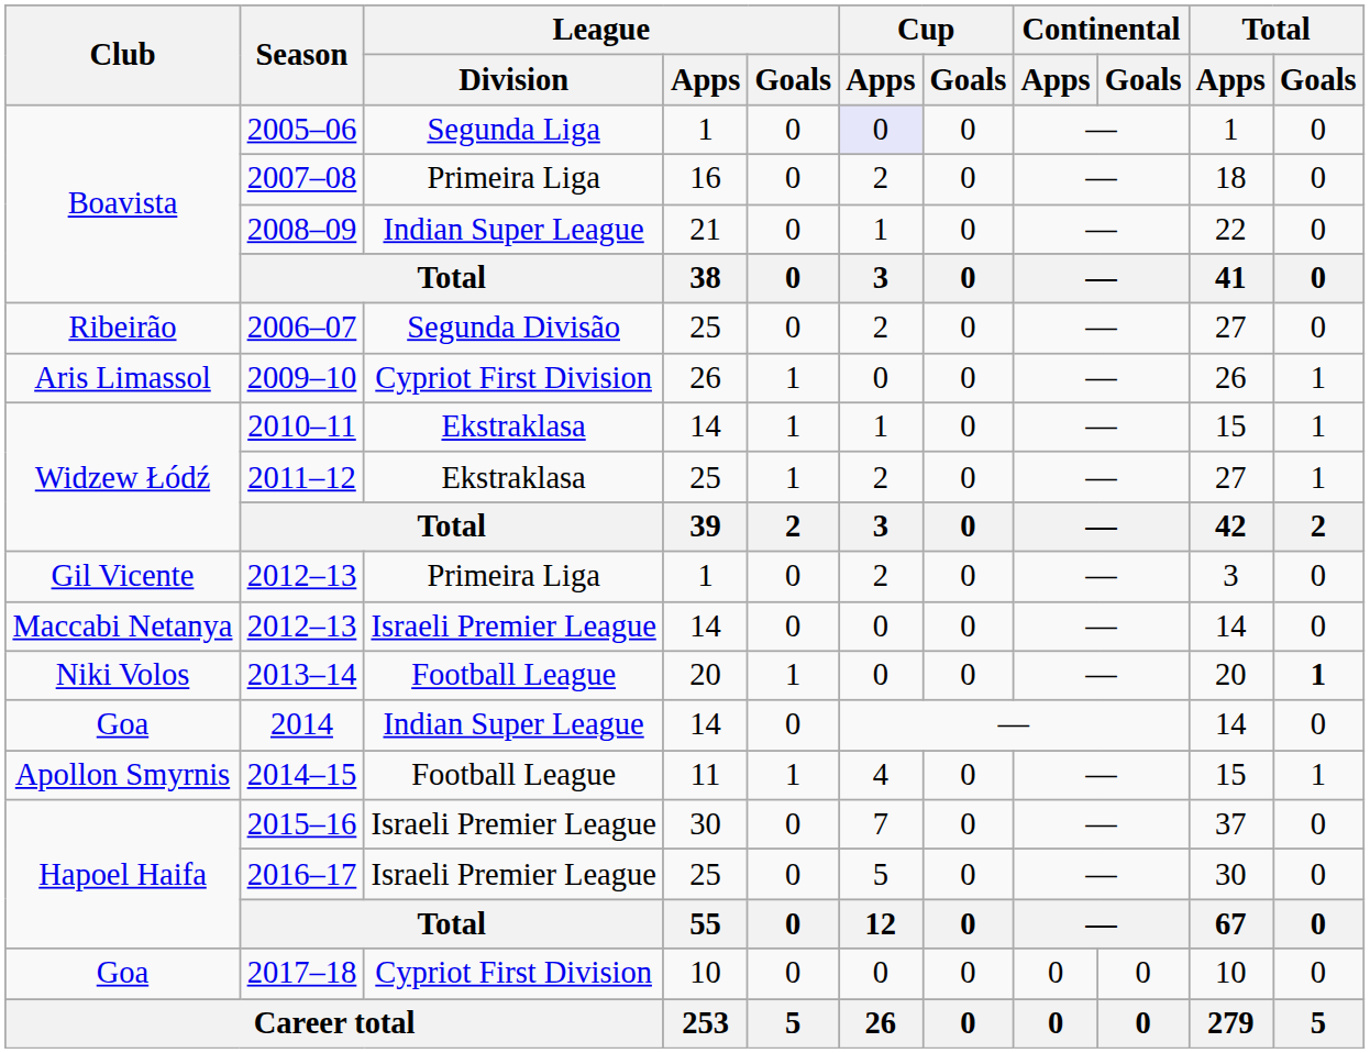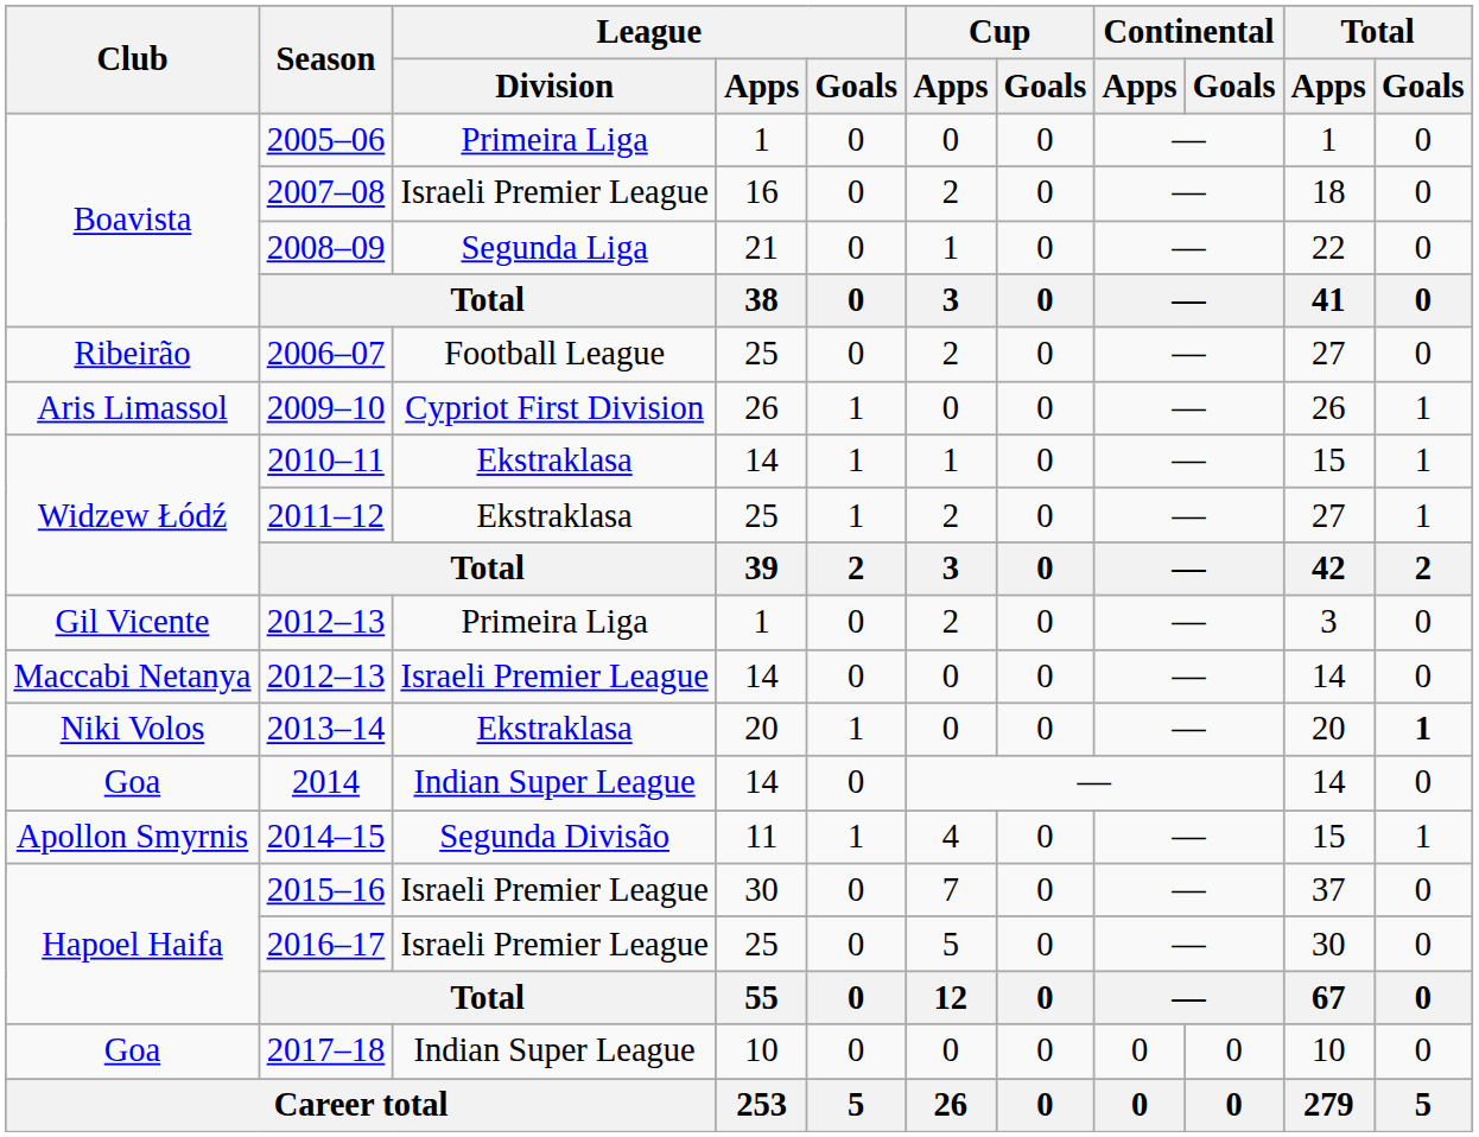 <table class="wikitable" style="text-align: center;">
 <tr>
 <th rowspan="2">Club</th>
 <th rowspan="2">Season</th>
 <th colspan="3">League</th>
 <th colspan="2">Cup</th>
 <th colspan="2">Continental</th>
 <th colspan="2">Total</th>
 </tr>
 <tr>
 <th>Division</th>
 <th>Apps</th>
 <th>Goals</th>
 <th>Apps</th>
 <th>Goals</th>
 <th>Apps</th>
 <th>Goals</th>
 <th>Apps</th>
 <th>Goals</th>
 </tr>
 <tr>
 <td rowspan="4"><a href='#'>Boavista</a></td>
 <td><a href='#'>2005–06</a></td>
-<td><a href='#'>Segunda Liga</a></td>
+<td><a href='#'>Primeira Liga</a></td>
 <td>1</td>
 <td>0</td>
-<td style="background: lavender;">0</td>
+<td>0</td>
 <td>0</td>
 <td colspan="2">—</td>
 <td>1</td>
 <td>0</td>
 </tr>
 <tr>
 <td><a href='#'>2007–08</a></td>
-<td>Primeira Liga</td>
+<td>Israeli Premier League</td>
 <td>16</td>
 <td>0</td>
 <td>2</td>
 <td>0</td>
 <td colspan="2">—</td>
 <td>18</td>
 <td>0</td>
 </tr>
 <tr>
 <td><a href='#'>2008–09</a></td>
-<td><a href='#'>Indian Super League</a></td>
+<td><a href='#'>Segunda Liga</a></td>
 <td>21</td>
 <td>0</td>
 <td>1</td>
 <td>0</td>
 <td colspan="2">—</td>
 <td>22</td>
 <td>0</td>
 </tr>
 <tr>
 <th colspan="2">Total</th>
 <th>38</th>
 <th>0</th>
 <th>3</th>
 <th>0</th>
 <th colspan="2">—</th>
 <th>41</th>
 <th>0</th>
 </tr>
 <tr>
 <td rowspan="1"><a href='#'>Ribeirão</a></td>
 <td><a href='#'>2006–07</a></td>
-<td><a href='#'>Segunda Divisão</a></td>
+<td>Football League</td>
 <td>25</td>
 <td>0</td>
 <td>2</td>
 <td>0</td>
 <td colspan="2">—</td>
 <td>27</td>
 <td>0</td>
 </tr>
 <tr>
 <td rowspan="1"><a href='#'>Aris Limassol</a></td>
 <td><a href='#'>2009–10</a></td>
 <td><a href='#'>Cypriot First Division</a></td>
 <td>26</td>
 <td>1</td>
 <td>0</td>
 <td>0</td>
 <td colspan="2">—</td>
 <td>26</td>
 <td>1</td>
 </tr>
 <tr>
 <td rowspan="3"><a href='#'>Widzew Łódź</a></td>
 <td><a href='#'>2010–11</a></td>
 <td><a href='#'>Ekstraklasa</a></td>
 <td>14</td>
 <td>1</td>
 <td>1</td>
 <td>0</td>
 <td colspan="2">—</td>
 <td>15</td>
 <td>1</td>
 </tr>
 <tr>
 <td><a href='#'>2011–12</a></td>
 <td>Ekstraklasa</td>
 <td>25</td>
 <td>1</td>
 <td>2</td>
 <td>0</td>
 <td colspan="2">—</td>
 <td>27</td>
 <td>1</td>
 </tr>
 <tr>
 <th colspan="2">Total</th>
 <th>39</th>
 <th>2</th>
 <th>3</th>
 <th>0</th>
 <th colspan="2">—</th>
 <th>42</th>
 <th>2</th>
 </tr>
 <tr>
 <td rowspan="1"><a href='#'>Gil Vicente</a></td>
 <td><a href='#'>2012–13</a></td>
 <td>Primeira Liga</td>
 <td>1</td>
 <td>0</td>
 <td>2</td>
 <td>0</td>
 <td colspan="2">—</td>
 <td>3</td>
 <td>0</td>
 </tr>
 <tr>
 <td rowspan="1"><a href='#'>Maccabi Netanya</a></td>
 <td><a href='#'>2012–13</a></td>
 <td><a href='#'>Israeli Premier League</a></td>
 <td>14</td>
 <td>0</td>
 <td>0</td>
 <td>0</td>
 <td colspan="2">—</td>
 <td>14</td>
 <td>0</td>
 </tr>
 <tr>
 <td rowspan="1"><a href='#'>Niki Volos</a></td>
 <td><a href='#'>2013–14</a></td>
-<td><a href='#'>Football League</a></td>
+<td><a href='#'>Ekstraklasa</a></td>
 <td>20</td>
 <td>1</td>
 <td>0</td>
 <td>0</td>
 <td colspan="2">—</td>
 <td>20</td>
 <td><strong>1</strong></td>
 </tr>
 <tr>
 <td rowspan="1"><a href='#'>Goa</a></td>
 <td><a href='#'>2014</a></td>
 <td><a href='#'>Indian Super League</a></td>
 <td>14</td>
 <td>0</td>
 <td colspan="4">—</td>
 <td>14</td>
 <td>0</td>
 </tr>
 <tr>
 <td rowspan="1"><a href='#'>Apollon Smyrnis</a></td>
 <td><a href='#'>2014–15</a></td>
-<td>Football League</td>
+<td><a href='#'>Segunda Divisão</a></td>
 <td>11</td>
 <td>1</td>
 <td>4</td>
 <td>0</td>
 <td colspan="2">—</td>
 <td>15</td>
 <td>1</td>
 </tr>
 <tr>
 <td rowspan="3"><a href='#'>Hapoel Haifa</a></td>
 <td><a href='#'>2015–16</a></td>
 <td>Israeli Premier League</td>
 <td>30</td>
 <td>0</td>
 <td>7</td>
 <td>0</td>
 <td colspan="2">—</td>
 <td>37</td>
 <td>0</td>
 </tr>
 <tr>
 <td><a href='#'>2016–17</a></td>
 <td>Israeli Premier League</td>
 <td>25</td>
 <td>0</td>
 <td>5</td>
 <td>0</td>
 <td colspan="2">—</td>
 <td>30</td>
 <td>0</td>
 </tr>
 <tr>
 <th colspan="2">Total</th>
 <th>55</th>
 <th>0</th>
 <th>12</th>
 <th>0</th>
 <th colspan="2">—</th>
 <th>67</th>
 <th>0</th>
 </tr>
 <tr>
 <td rowspan="1"><a href='#'>Goa</a></td>
 <td><a href='#'>2017–18</a></td>
-<td><a href='#'>Cypriot First Division</a></td>
+<td>Indian Super League</td>
 <td>10</td>
 <td>0</td>
 <td>0</td>
 <td>0</td>
 <td>0</td>
 <td>0</td>
 <td>10</td>
 <td>0</td>
 </tr>
 <tr>
 <th colspan="3">Career total</th>
 <th>253</th>
 <th>5</th>
 <th>26</th>
 <th>0</th>
 <th>0</th>
 <th>0</th>
 <th>279</th>
 <th>5</th>
 </tr>
 </table>
